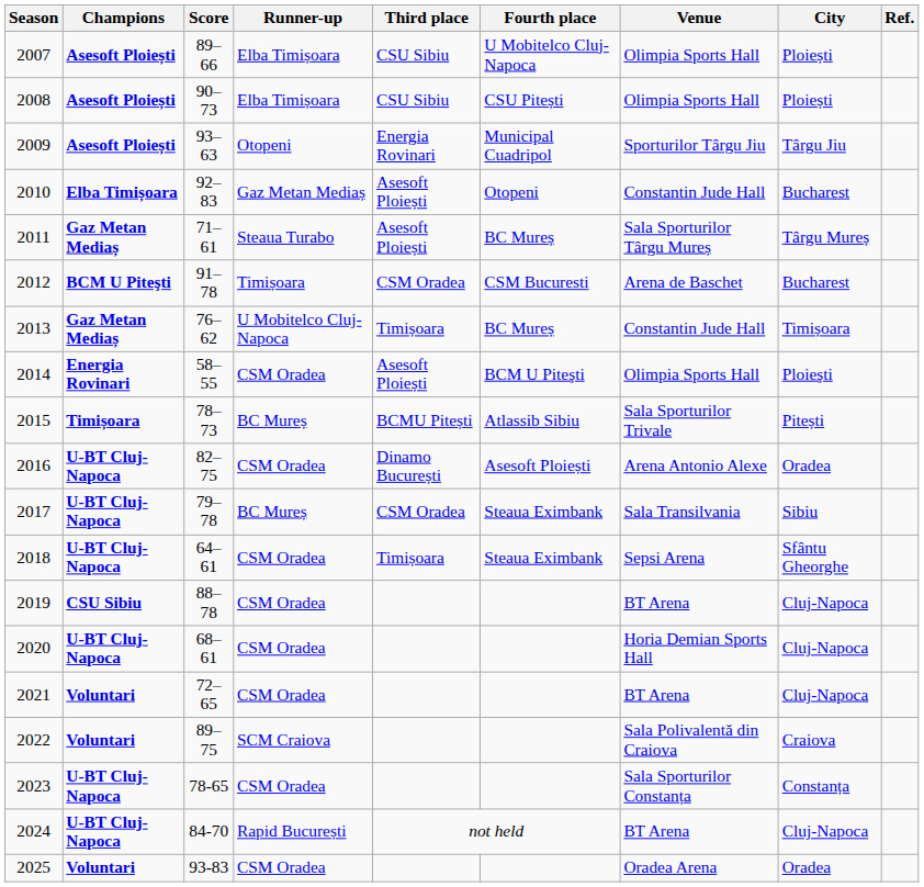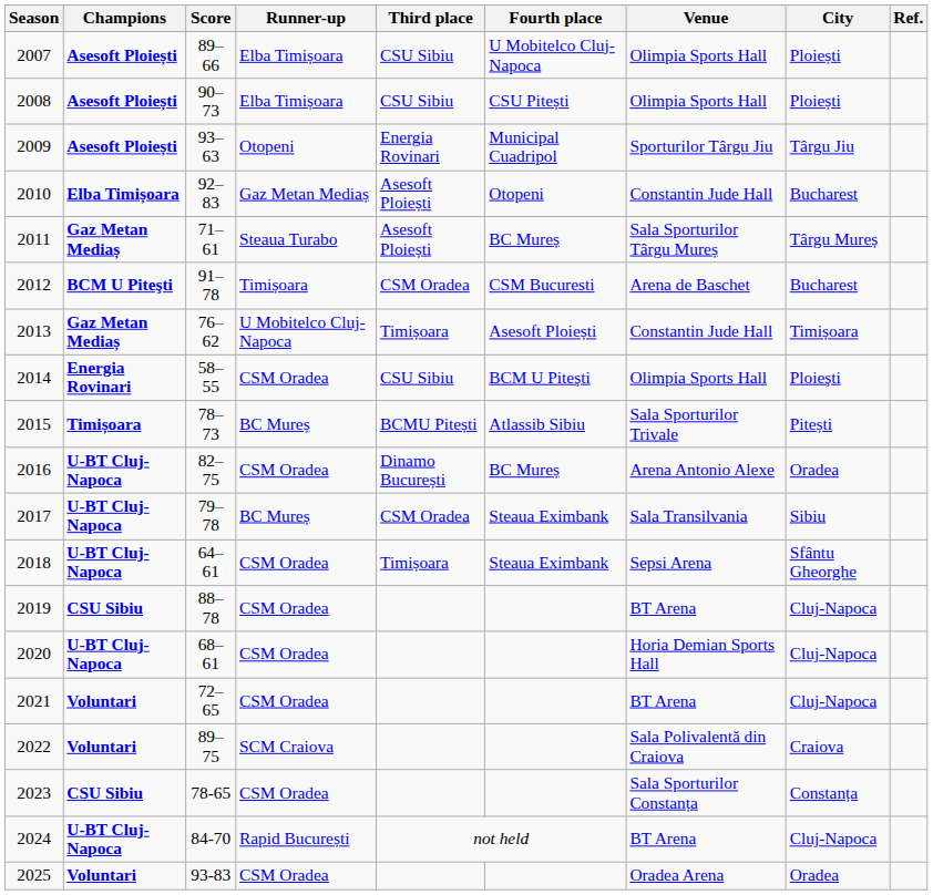 <table class="wikitable">
 <tr>
 <th>Season</th>
 <th>Champions</th>
 <th>Score</th>
 <th>Runner-up</th>
 <th>Third place</th>
 <th>Fourth place</th>
 <th>Venue</th>
 <th>City</th>
 <th>Ref.</th>
 </tr>
 <tr>
 <td align=center>2007</td>
 <td><strong><a href='#'>Asesoft Ploiești</a></strong></td>
 <td align=center>89–66</td>
 <td><a href='#'>Elba Timișoara</a></td>
 <td><a href='#'>CSU Sibiu</a></td>
 <td><a href='#'>U Mobitelco Cluj-Napoca</a></td>
 <td><a href='#'>Olimpia Sports Hall</a></td>
 <td><a href='#'>Ploiești</a></td>
 <td></td>
 </tr>
 <tr>
 <td align=center>2008</td>
 <td><strong><a href='#'>Asesoft Ploiești</a></strong></td>
 <td align=center>90–73</td>
 <td><a href='#'>Elba Timișoara</a></td>
 <td><a href='#'>CSU Sibiu</a></td>
 <td><a href='#'>CSU Pitești</a></td>
 <td><a href='#'>Olimpia Sports Hall</a></td>
 <td><a href='#'>Ploiești</a></td>
 <td></td>
 </tr>
 <tr>
 <td align=center>2009</td>
 <td><strong><a href='#'>Asesoft Ploiești</a></strong></td>
 <td align=center>93–63</td>
 <td><a href='#'>Otopeni</a></td>
 <td><a href='#'>Energia Rovinari</a></td>
 <td><a href='#'>Municipal Cuadripol</a></td>
 <td><a href='#'>Sporturilor Târgu Jiu</a></td>
 <td><a href='#'>Târgu Jiu</a></td>
 <td></td>
 </tr>
 <tr>
 <td align=center>2010</td>
 <td><strong><a href='#'>Elba Timișoara</a></strong></td>
 <td align=center>92–83</td>
 <td><a href='#'>Gaz Metan Mediaș</a></td>
 <td><a href='#'>Asesoft Ploiești</a></td>
 <td><a href='#'>Otopeni</a></td>
 <td><a href='#'>Constantin Jude Hall</a></td>
 <td><a href='#'>Bucharest</a></td>
 <td></td>
 </tr>
 <tr>
 <td align=center>2011</td>
 <td><strong><a href='#'>Gaz Metan Mediaș</a></strong></td>
 <td align=center>71–61</td>
 <td><a href='#'>Steaua Turabo</a></td>
 <td><a href='#'>Asesoft Ploiești</a></td>
 <td><a href='#'>BC Mureș</a></td>
 <td><a href='#'>Sala Sporturilor Târgu Mureș</a></td>
 <td><a href='#'>Târgu Mureș</a></td>
 <td></td>
 </tr>
 <tr>
 <td align=center>2012</td>
 <td><strong><a href='#'>BCM U Piteşti</a></strong></td>
 <td align=center>91–78</td>
 <td><a href='#'>Timișoara</a></td>
 <td><a href='#'>CSM Oradea</a></td>
 <td><a href='#'>CSM Bucuresti</a></td>
 <td><a href='#'>Arena de Baschet</a></td>
 <td><a href='#'>Bucharest</a></td>
 <td align=center></td>
 </tr>
 <tr>
 <td align=center>2013</td>
 <td><strong><a href='#'>Gaz Metan Mediaș</a></strong></td>
 <td align=center>76–62</td>
 <td><a href='#'>U Mobitelco Cluj-Napoca</a></td>
 <td><a href='#'>Timișoara</a></td>
-<td><a href='#'>BC Mureș</a></td>
+<td><a href='#'>Asesoft Ploiești</a></td>
 <td><a href='#'>Constantin Jude Hall</a></td>
 <td><a href='#'>Timișoara</a></td>
 <td align=center></td>
 </tr>
 <tr>
 <td align=center>2014</td>
 <td><strong><a href='#'>Energia Rovinari</a></strong></td>
 <td align=center>58–55</td>
 <td><a href='#'>CSM Oradea</a></td>
-<td><a href='#'>Asesoft Ploiești</a></td>
+<td><a href='#'>CSU Sibiu</a></td>
 <td><a href='#'>BCM U Piteşti</a></td>
 <td><a href='#'>Olimpia Sports Hall</a></td>
 <td><a href='#'>Ploieşti</a></td>
 <td align=center></td>
 </tr>
 <tr>
 <td align=center>2015</td>
 <td><strong><a href='#'>Timișoara</a></strong></td>
 <td align=center>78–73</td>
 <td><a href='#'>BC Mureș</a></td>
 <td><a href='#'>BCMU Pitești</a></td>
 <td><a href='#'>Atlassib Sibiu</a></td>
 <td><a href='#'>Sala Sporturilor Trivale</a></td>
 <td><a href='#'>Pitești</a></td>
 <td align=center></td>
 </tr>
 <tr>
 <td align=center>2016</td>
 <td><strong><a href='#'>U-BT Cluj-Napoca</a></strong></td>
 <td align=center>82–75</td>
 <td><a href='#'>CSM Oradea</a></td>
 <td><a href='#'>Dinamo București</a></td>
-<td><a href='#'>Asesoft Ploiești</a></td>
+<td><a href='#'>BC Mureș</a></td>
 <td><a href='#'>Arena Antonio Alexe</a></td>
 <td><a href='#'>Oradea</a></td>
 <td align=center></td>
 </tr>
 <tr>
 <td align=center>2017</td>
 <td><strong><a href='#'>U-BT Cluj-Napoca</a></strong></td>
 <td align=center>79–78</td>
 <td><a href='#'>BC Mureș</a></td>
 <td><a href='#'>CSM Oradea</a></td>
 <td><a href='#'>Steaua Eximbank</a></td>
 <td><a href='#'>Sala Transilvania</a></td>
 <td><a href='#'>Sibiu</a></td>
 <td align=center></td>
 </tr>
 <tr>
 <td align=center>2018</td>
 <td><strong><a href='#'>U-BT Cluj-Napoca</a></strong></td>
 <td align=center>64–61</td>
 <td><a href='#'>CSM Oradea</a></td>
 <td><a href='#'>Timișoara</a></td>
 <td><a href='#'>Steaua Eximbank</a></td>
 <td><a href='#'>Sepsi Arena</a></td>
 <td><a href='#'>Sfântu Gheorghe</a></td>
 <td></td>
 </tr>
 <tr>
 <td align=center>2019</td>
 <td><strong><a href='#'>CSU Sibiu</a></strong></td>
 <td align=center>88–78</td>
 <td><a href='#'>CSM Oradea</a></td>
 <td></td>
 <td></td>
 <td><a href='#'>BT Arena</a></td>
 <td><a href='#'>Cluj-Napoca</a></td>
 <td></td>
 </tr>
 <tr>
 <td align=center>2020</td>
 <td><strong><a href='#'>U-BT Cluj-Napoca</a></strong></td>
 <td align=center>68–61</td>
 <td><a href='#'>CSM Oradea</a></td>
 <td></td>
 <td></td>
 <td><a href='#'>Horia Demian Sports Hall</a></td>
 <td><a href='#'>Cluj-Napoca</a></td>
 <td></td>
 </tr>
 <tr>
 <td align=center>2021</td>
 <td><strong><a href='#'>Voluntari</a></strong></td>
 <td align=center>72–65</td>
 <td><a href='#'>CSM Oradea</a></td>
 <td></td>
 <td></td>
 <td><a href='#'>BT Arena</a></td>
 <td><a href='#'>Cluj-Napoca</a></td>
 <td align=center></td>
 </tr>
 <tr>
 <td align=center>2022</td>
 <td><strong><a href='#'>Voluntari</a></strong></td>
 <td align=center>89–75</td>
 <td><a href='#'>SCM Craiova</a></td>
 <td></td>
 <td></td>
 <td><a href='#'>Sala Polivalentă din Craiova</a></td>
 <td><a href='#'>Craiova</a></td>
 <td align=center></td>
 </tr>
 <tr>
 <td align=center>2023</td>
-<td><strong><a href='#'>U-BT Cluj-Napoca</a></strong></td>
+<td><strong><a href='#'>CSU Sibiu</a></strong></td>
 <td align=center>78-65</td>
 <td><a href='#'>CSM Oradea</a></td>
 <td></td>
 <td></td>
 <td><a href='#'>Sala Sporturilor Constanța</a></td>
 <td><a href='#'>Constanța</a></td>
 <td align=center></td>
 </tr>
 <tr>
 <td align=center>2024</td>
 <td><strong><a href='#'>U-BT Cluj-Napoca</a></strong></td>
 <td align=center>84-70</td>
 <td><a href='#'>Rapid București</a></td>
 <td colspan=2 align=center><em>not held</em></td>
 <td><a href='#'>BT Arena</a></td>
 <td><a href='#'>Cluj-Napoca</a></td>
 <td align=center></td>
 </tr>
 <tr>
 <td align=center>2025</td>
 <td><strong><a href='#'>Voluntari</a></strong></td>
 <td align=center>93-83</td>
 <td><a href='#'>CSM Oradea</a></td>
 <td></td>
 <td></td>
 <td><a href='#'>Oradea Arena</a></td>
 <td><a href='#'>Oradea</a></td>
 </tr>
 </table>
